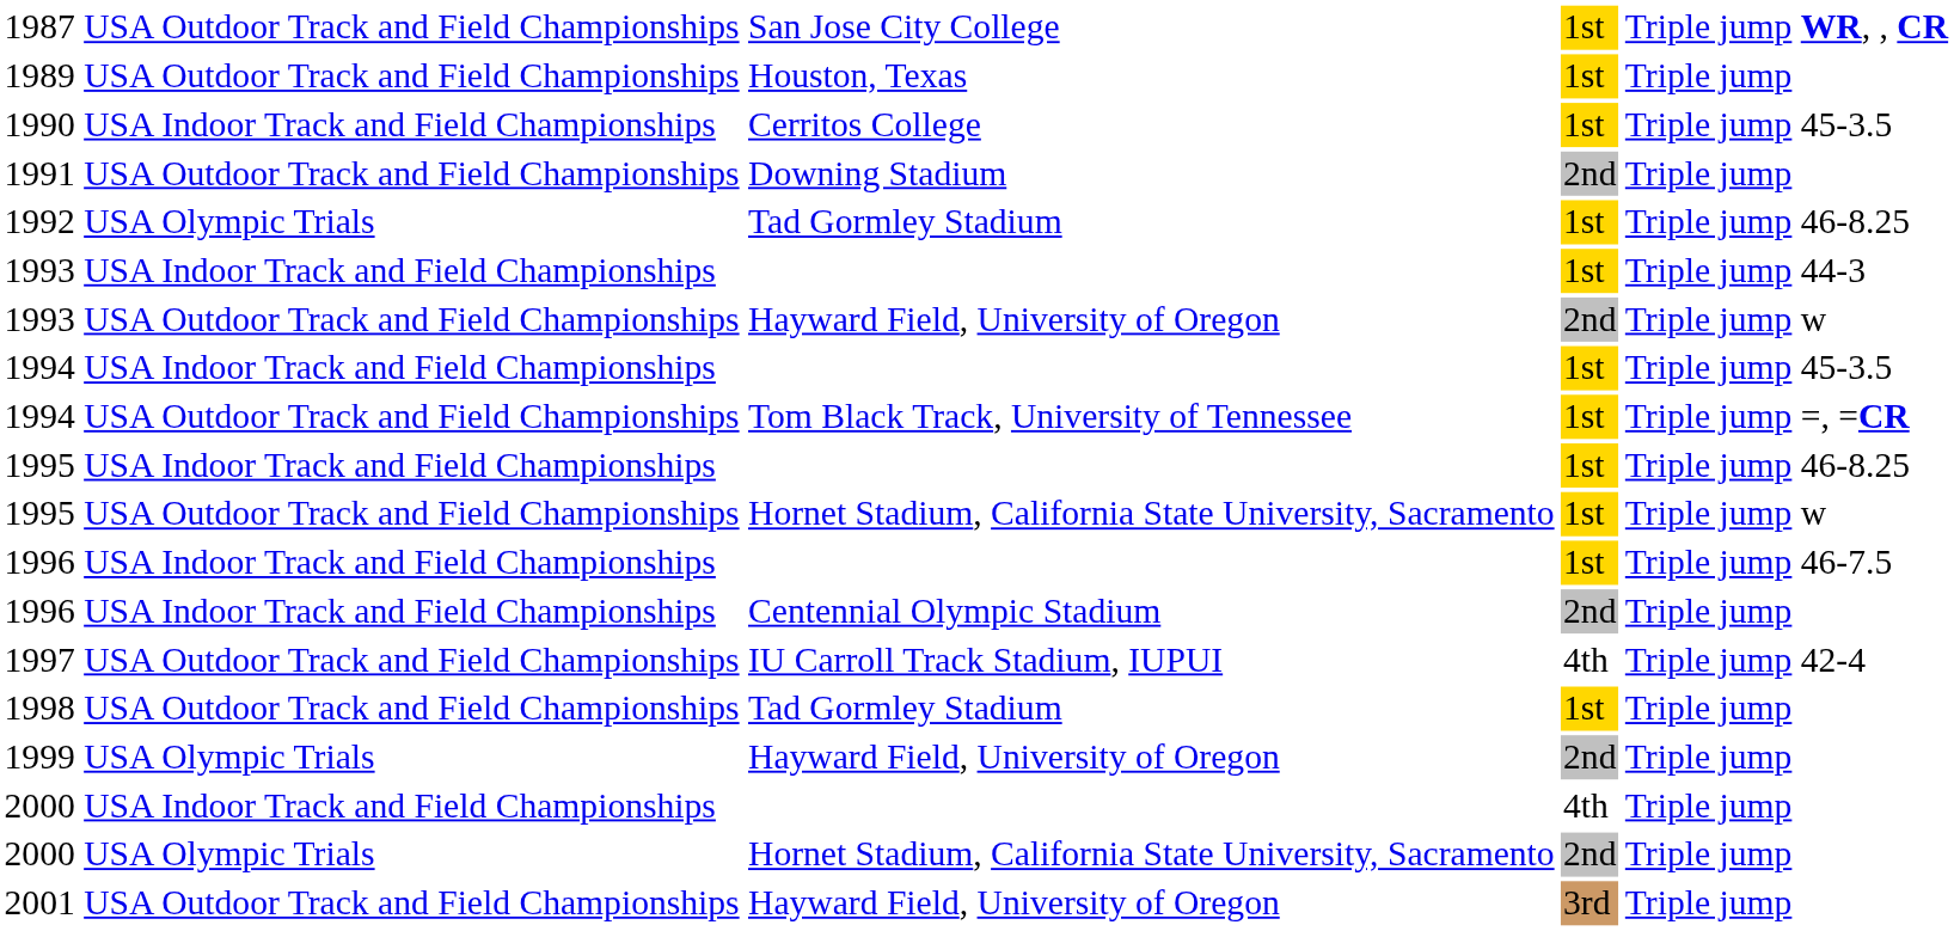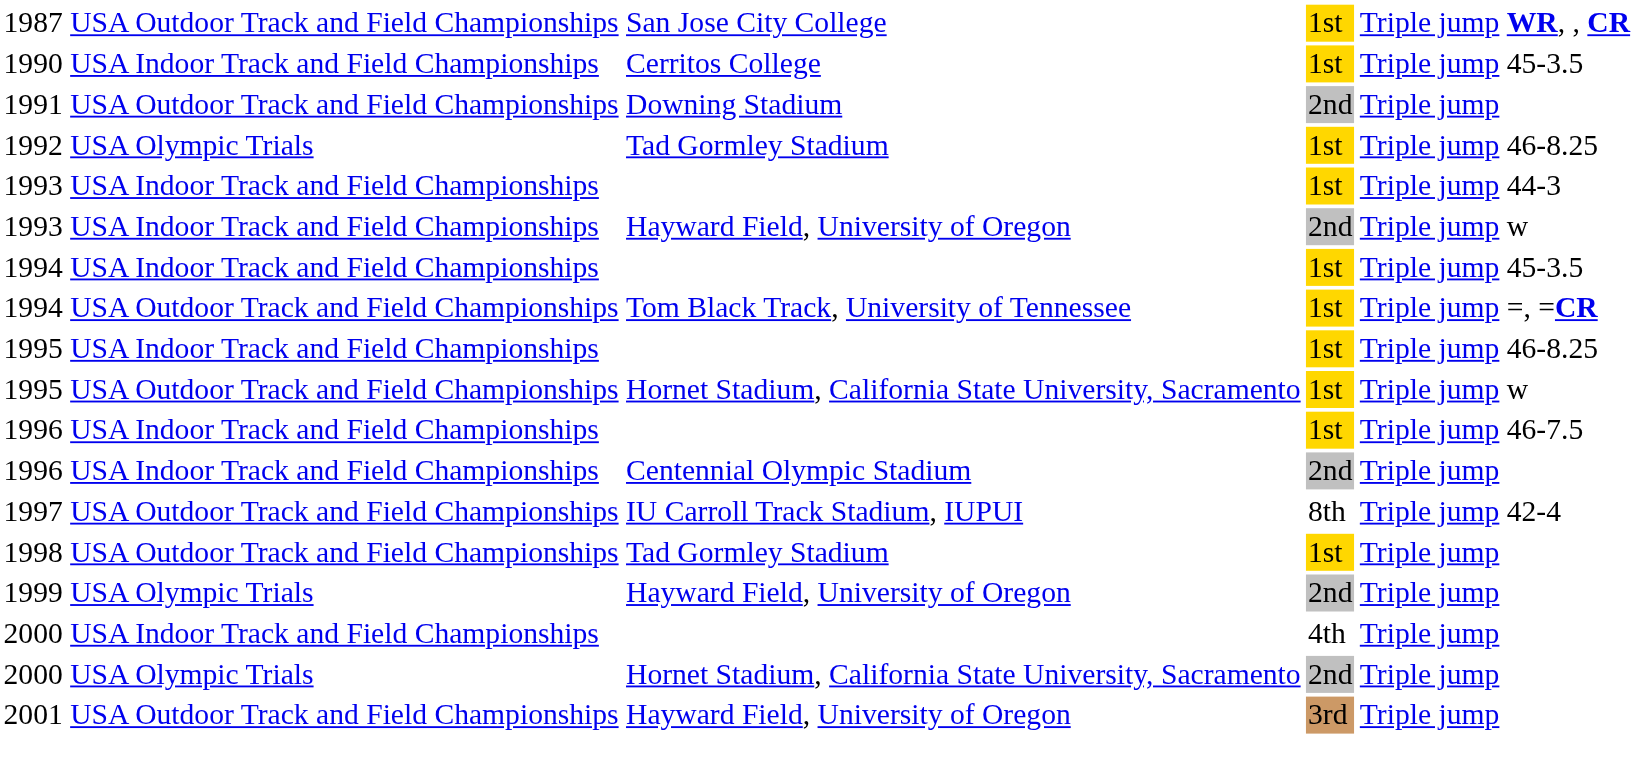 <table>
 <tr>
 <td>1987</td>
 <td><a href='#'>USA Outdoor Track and Field Championships</a></td>
 <td><a href='#'>San Jose City College</a></td>
 <td bgcolor=gold>1st</td>
 <td><a href='#'>Triple jump</a></td>
 <td> <strong><a href='#'>WR</a></strong>, <strong></strong>, <strong><a href='#'>CR</a></strong></td>
-</tr>
-<tr>
-<td>1989</td>
-<td><a href='#'>USA Outdoor Track and Field Championships</a></td>
-<td><a href='#'>Houston, Texas</a></td>
-<td bgcolor=gold>1st</td>
-<td><a href='#'>Triple jump</a></td>
-<td></td>
 </tr>
 <tr>
 <td>1990</td>
 <td><a href='#'>USA Indoor Track and Field Championships</a></td>
 <td><a href='#'>Cerritos College</a></td>
 <td bgcolor=gold>1st</td>
 <td><a href='#'>Triple jump</a></td>
 <td>45-3.5</td>
 </tr>
 <tr>
 <td>1991</td>
 <td><a href='#'>USA Outdoor Track and Field Championships</a></td>
 <td><a href='#'>Downing Stadium</a></td>
 <td bgcolor=silver>2nd</td>
 <td><a href='#'>Triple jump</a></td>
 <td></td>
 </tr>
 <tr>
 <td>1992</td>
 <td><a href='#'>USA Olympic Trials</a></td>
 <td><a href='#'>Tad Gormley Stadium</a></td>
 <td bgcolor=gold>1st</td>
 <td><a href='#'>Triple jump</a></td>
 <td>46-8.25</td>
 </tr>
 <tr>
 <td>1993</td>
 <td><a href='#'>USA Indoor Track and Field Championships</a></td>
 <td></td>
 <td bgcolor=gold>1st</td>
 <td><a href='#'>Triple jump</a></td>
 <td>44-3</td>
 </tr>
 <tr>
 <td>1993</td>
-<td><a href='#'>USA Outdoor Track and Field Championships</a></td>
+<td><a href='#'>USA Indoor Track and Field Championships</a></td>
 <td><a href='#'>Hayward Field</a>, <a href='#'>University of Oregon</a></td>
 <td bgcolor=silver>2nd</td>
 <td><a href='#'>Triple jump</a></td>
 <td>w</td>
 </tr>
 <tr>
 <td>1994</td>
 <td><a href='#'>USA Indoor Track and Field Championships</a></td>
 <td></td>
 <td bgcolor=gold>1st</td>
 <td><a href='#'>Triple jump</a></td>
 <td>45-3.5</td>
 </tr>
 <tr>
 <td>1994</td>
 <td><a href='#'>USA Outdoor Track and Field Championships</a></td>
 <td><a href='#'>Tom Black Track</a>, <a href='#'>University of Tennessee</a></td>
 <td bgcolor=gold>1st</td>
 <td><a href='#'>Triple jump</a></td>
 <td> =, =<strong><a href='#'>CR</a></strong></td>
 </tr>
 <tr>
 <td>1995</td>
 <td><a href='#'>USA Indoor Track and Field Championships</a></td>
 <td></td>
 <td bgcolor=gold>1st</td>
 <td><a href='#'>Triple jump</a></td>
 <td>46-8.25</td>
 </tr>
 <tr>
 <td>1995</td>
 <td><a href='#'>USA Outdoor Track and Field Championships</a></td>
 <td><a href='#'>Hornet Stadium</a>, <a href='#'>California State University, Sacramento</a></td>
 <td bgcolor=gold>1st</td>
 <td><a href='#'>Triple jump</a></td>
 <td>w</td>
 </tr>
 <tr>
 <td>1996</td>
 <td><a href='#'>USA Indoor Track and Field Championships</a></td>
 <td></td>
 <td bgcolor=gold>1st</td>
 <td><a href='#'>Triple jump</a></td>
 <td>46-7.5</td>
 </tr>
 <tr>
 <td>1996</td>
 <td><a href='#'>USA Indoor Track and Field Championships</a></td>
 <td><a href='#'>Centennial Olympic Stadium</a></td>
 <td bgcolor=silver>2nd</td>
 <td><a href='#'>Triple jump</a></td>
 <td></td>
 </tr>
 <tr>
 <td>1997</td>
 <td><a href='#'>USA Outdoor Track and Field Championships</a></td>
 <td><a href='#'>IU Carroll Track Stadium</a>, <a href='#'>IUPUI</a></td>
-<td>4th</td>
+<td>8th</td>
 <td><a href='#'>Triple jump</a></td>
 <td>42-4</td>
 </tr>
 <tr>
 <td>1998</td>
 <td><a href='#'>USA Outdoor Track and Field Championships</a></td>
 <td><a href='#'>Tad Gormley Stadium</a></td>
 <td bgcolor=gold>1st</td>
 <td><a href='#'>Triple jump</a></td>
 <td></td>
 </tr>
 <tr>
 <td>1999</td>
 <td><a href='#'>USA Olympic Trials</a></td>
 <td><a href='#'>Hayward Field</a>, <a href='#'>University of Oregon</a></td>
 <td bgcolor=silver>2nd</td>
 <td><a href='#'>Triple jump</a></td>
 <td></td>
 </tr>
 <tr>
 <td>2000</td>
 <td><a href='#'>USA Indoor Track and Field Championships</a></td>
 <td></td>
 <td>4th</td>
 <td><a href='#'>Triple jump</a></td>
 <td></td>
 </tr>
 <tr>
 <td>2000</td>
 <td><a href='#'>USA Olympic Trials</a></td>
 <td><a href='#'>Hornet Stadium</a>, <a href='#'>California State University, Sacramento</a></td>
 <td bgcolor=silver>2nd</td>
 <td><a href='#'>Triple jump</a></td>
 <td></td>
 </tr>
 <tr>
 <td>2001</td>
 <td><a href='#'>USA Outdoor Track and Field Championships</a></td>
 <td><a href='#'>Hayward Field</a>, <a href='#'>University of Oregon</a></td>
 <td bgcolor="cc9966">3rd</td>
 <td><a href='#'>Triple jump</a></td>
 <td></td>
 </tr>
 <tr>
 </tr>
 </table>
